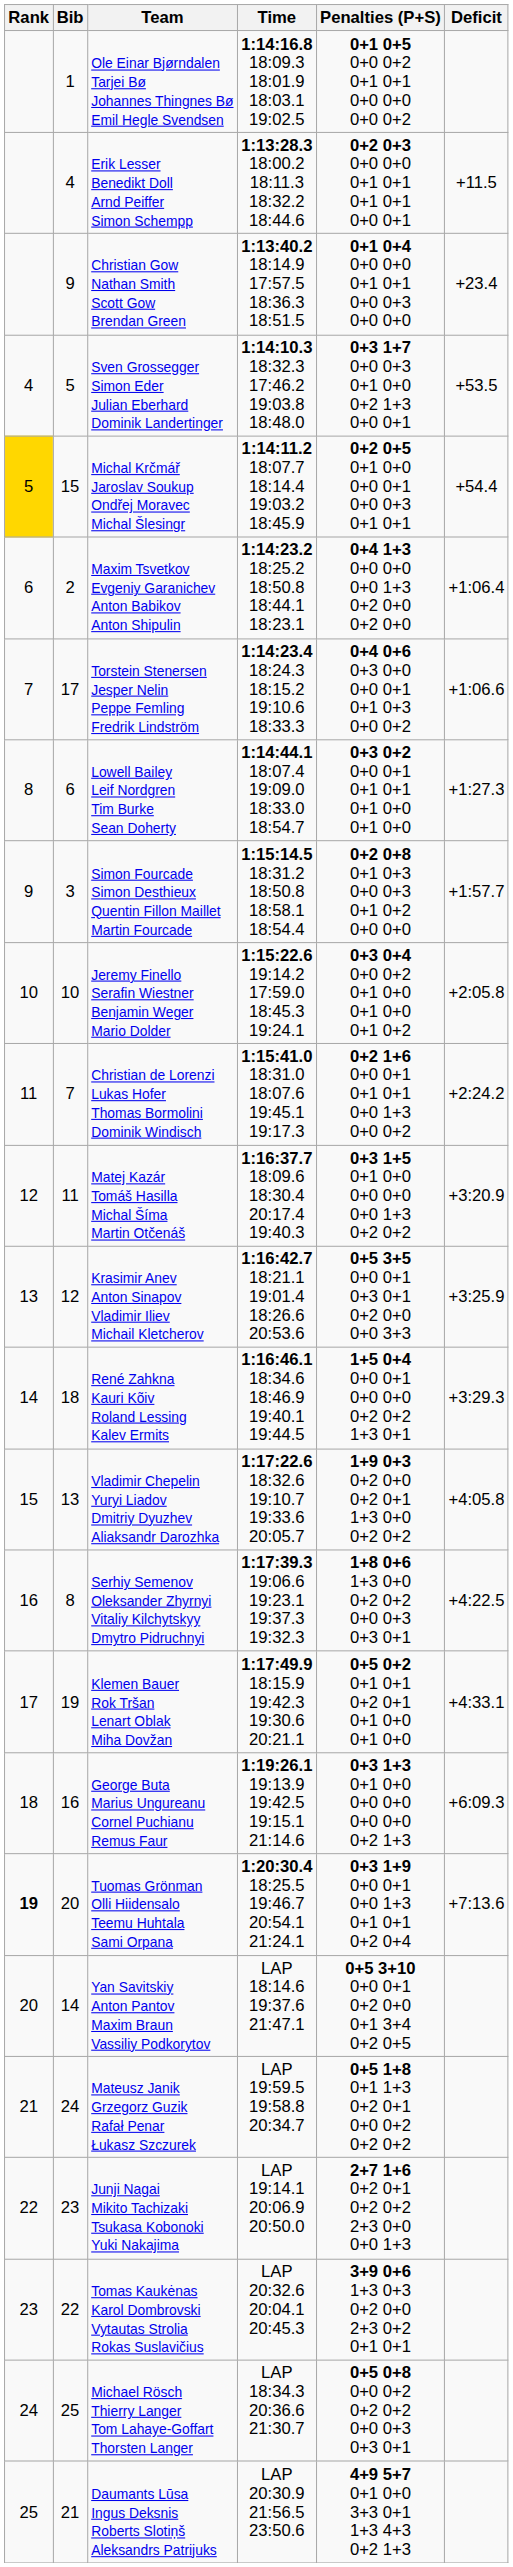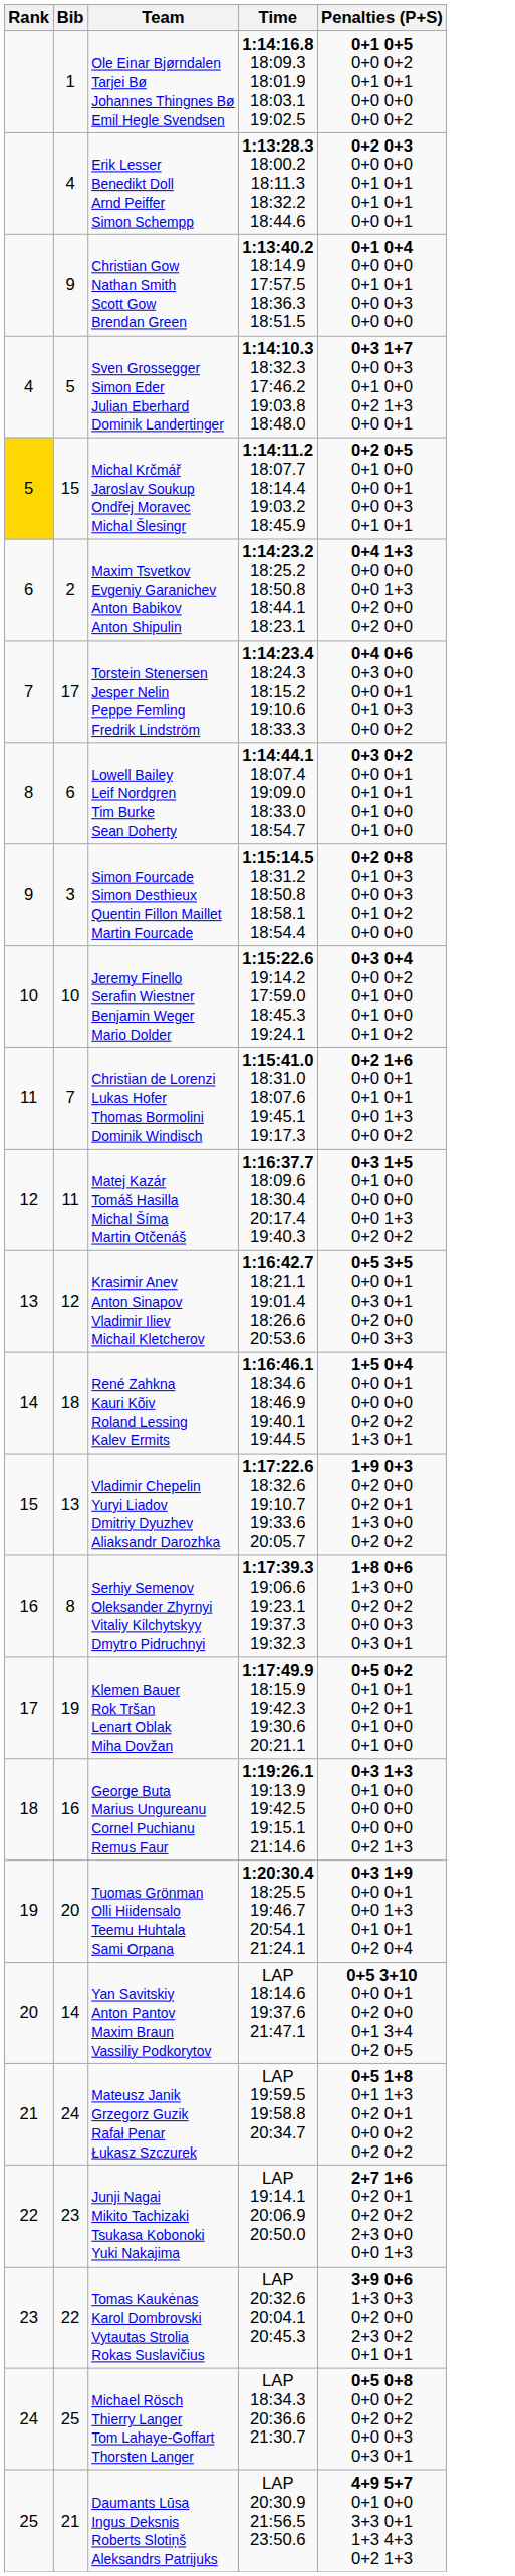 <table class="wikitable sortable" style="text-align:center">
 <tr>
 <th>Rank</th>
 <th>Bib</th>
 <th>Team</th>
 <th>Time</th>
 <th>Penalties (P+S)</th>
-<th>Deficit</th>
 </tr>
 <tr>
 <td></td>
 <td>1</td>
 <td align=left><br><small><a href='#'>Ole Einar Bjørndalen</a><br><a href='#'>Tarjei Bø</a><br><a href='#'>Johannes Thingnes Bø</a><br><a href='#'>Emil Hegle Svendsen</a></small></td>
 <td><strong>1:14:16.8</strong><br>18:09.3<br>18:01.9<br>18:03.1<br>19:02.5</td>
 <td><strong>0+1 0+5</strong><br>0+0 0+2<br>0+1 0+1<br>0+0 0+0<br>0+0 0+2</td>
-<td></td>
 </tr>
 <tr>
 <td></td>
 <td>4</td>
 <td align=left><br><small><a href='#'>Erik Lesser</a><br><a href='#'>Benedikt Doll</a><br><a href='#'>Arnd Peiffer</a><br><a href='#'>Simon Schempp</a></small></td>
 <td><strong>1:13:28.3</strong><br>18:00.2<br>18:11.3<br>18:32.2<br>18:44.6</td>
 <td><strong>0+2 0+3</strong><br>0+0 0+0<br>0+1 0+1<br>0+1 0+1<br>0+0 0+1</td>
-<td>+11.5</td>
 </tr>
 <tr>
 <td></td>
 <td>9</td>
 <td align=left><br><small><a href='#'>Christian Gow</a><br><a href='#'>Nathan Smith</a><br><a href='#'>Scott Gow</a><br><a href='#'>Brendan Green</a></small></td>
 <td><strong>1:13:40.2</strong><br>18:14.9<br>17:57.5<br>18:36.3<br>18:51.5</td>
 <td><strong>0+1 0+4</strong><br>0+0 0+0<br>0+1 0+1<br>0+0 0+3<br>0+0 0+0</td>
-<td>+23.4</td>
 </tr>
 <tr>
 <td>4</td>
 <td>5</td>
 <td align=left><br><small><a href='#'>Sven Grossegger</a><br><a href='#'>Simon Eder</a><br><a href='#'>Julian Eberhard</a><br><a href='#'>Dominik Landertinger</a></small></td>
 <td><strong>1:14:10.3</strong><br>18:32.3<br>17:46.2<br>19:03.8<br>18:48.0</td>
 <td><strong>0+3 1+7</strong><br>0+0 0+3<br>0+1 0+0<br>0+2 1+3<br>0+0 0+1</td>
-<td>+53.5</td>
 </tr>
 <tr>
 <td style="background: gold;">5</td>
 <td>15</td>
 <td align=left><br><small><a href='#'>Michal Krčmář</a><br><a href='#'>Jaroslav Soukup</a><br><a href='#'>Ondřej Moravec</a><br><a href='#'>Michal Šlesingr</a></small></td>
 <td><strong>1:14:11.2</strong><br>18:07.7<br>18:14.4<br>19:03.2<br>18:45.9</td>
 <td><strong>0+2 0+5</strong><br>0+1 0+0<br>0+0 0+1<br>0+0 0+3<br>0+1 0+1</td>
-<td>+54.4</td>
 </tr>
 <tr>
 <td>6</td>
 <td>2</td>
 <td align=left><br><small><a href='#'>Maxim Tsvetkov</a><br><a href='#'>Evgeniy Garanichev</a><br><a href='#'>Anton Babikov</a><br><a href='#'>Anton Shipulin</a></small></td>
 <td><strong>1:14:23.2</strong><br>18:25.2<br>18:50.8<br>18:44.1<br>18:23.1</td>
 <td><strong>0+4 1+3</strong><br>0+0 0+0<br>0+0 1+3<br>0+2 0+0<br>0+2 0+0</td>
-<td>+1:06.4</td>
 </tr>
 <tr>
 <td>7</td>
 <td>17</td>
 <td align=left><br><small><a href='#'>Torstein Stenersen</a><br><a href='#'>Jesper Nelin</a><br><a href='#'>Peppe Femling</a><br><a href='#'>Fredrik Lindström</a></small></td>
 <td><strong>1:14:23.4</strong><br>18:24.3<br>18:15.2<br>19:10.6<br>18:33.3</td>
 <td><strong>0+4 0+6</strong><br>0+3 0+0<br>0+0 0+1<br>0+1 0+3<br>0+0 0+2</td>
-<td>+1:06.6</td>
 </tr>
 <tr>
 <td>8</td>
 <td>6</td>
 <td align=left><br><small><a href='#'>Lowell Bailey</a><br><a href='#'>Leif Nordgren</a><br><a href='#'>Tim Burke</a><br><a href='#'>Sean Doherty</a></small></td>
 <td><strong>1:14:44.1</strong><br>18:07.4<br>19:09.0<br>18:33.0<br>18:54.7</td>
 <td><strong>0+3 0+2</strong><br>0+0 0+1<br>0+1 0+1<br>0+1 0+0<br>0+1 0+0</td>
-<td>+1:27.3</td>
 </tr>
 <tr>
 <td>9</td>
 <td>3</td>
 <td align=left><br><small><a href='#'>Simon Fourcade</a><br><a href='#'>Simon Desthieux</a><br><a href='#'>Quentin Fillon Maillet</a><br><a href='#'>Martin Fourcade</a></small></td>
 <td><strong>1:15:14.5</strong><br>18:31.2<br>18:50.8<br>18:58.1<br>18:54.4</td>
 <td><strong>0+2 0+8</strong><br>0+1 0+3<br>0+0 0+3<br>0+1 0+2<br>0+0 0+0</td>
-<td>+1:57.7</td>
 </tr>
 <tr>
 <td>10</td>
 <td>10</td>
 <td align=left><br><small><a href='#'>Jeremy Finello</a><br><a href='#'>Serafin Wiestner</a><br><a href='#'>Benjamin Weger</a><br><a href='#'>Mario Dolder</a></small></td>
 <td><strong>1:15:22.6</strong><br>19:14.2<br>17:59.0<br>18:45.3<br>19:24.1</td>
 <td><strong>0+3 0+4</strong><br>0+0 0+2<br>0+1 0+0<br>0+1 0+0<br>0+1 0+2</td>
-<td>+2:05.8</td>
 </tr>
 <tr>
 <td>11</td>
 <td>7</td>
 <td align=left><br><small><a href='#'>Christian de Lorenzi</a><br><a href='#'>Lukas Hofer</a><br><a href='#'>Thomas Bormolini</a><br><a href='#'>Dominik Windisch</a></small></td>
 <td><strong>1:15:41.0</strong><br>18:31.0<br>18:07.6<br>19:45.1<br>19:17.3</td>
 <td><strong>0+2 1+6</strong><br>0+0 0+1<br>0+1 0+1<br>0+0 1+3<br>0+0 0+2</td>
-<td>+2:24.2</td>
 </tr>
 <tr>
 <td>12</td>
 <td>11</td>
 <td align=left><br><small><a href='#'>Matej Kazár</a><br><a href='#'>Tomáš Hasilla</a><br><a href='#'>Michal Šíma</a><br><a href='#'>Martin Otčenáš</a></small></td>
 <td><strong>1:16:37.7</strong><br>18:09.6<br>18:30.4<br>20:17.4<br>19:40.3</td>
 <td><strong>0+3 1+5</strong><br>0+1 0+0<br>0+0 0+0<br>0+0 1+3<br>0+2 0+2</td>
-<td>+3:20.9</td>
 </tr>
 <tr>
 <td>13</td>
 <td>12</td>
 <td align=left><br><small><a href='#'>Krasimir Anev</a><br><a href='#'>Anton Sinapov</a><br><a href='#'>Vladimir Iliev</a><br><a href='#'>Michail Kletcherov</a></small></td>
 <td><strong>1:16:42.7</strong><br>18:21.1<br>19:01.4<br>18:26.6<br>20:53.6</td>
 <td><strong>0+5 3+5</strong><br>0+0 0+1<br>0+3 0+1<br>0+2 0+0<br>0+0 3+3</td>
-<td>+3:25.9</td>
 </tr>
 <tr>
 <td>14</td>
 <td>18</td>
 <td align=left><br><small><a href='#'>René Zahkna</a><br><a href='#'>Kauri Kõiv</a><br><a href='#'>Roland Lessing</a><br><a href='#'>Kalev Ermits</a></small></td>
 <td><strong>1:16:46.1</strong><br>18:34.6<br>18:46.9<br>19:40.1<br>19:44.5</td>
 <td><strong>1+5 0+4</strong><br>0+0 0+1<br>0+0 0+0<br>0+2 0+2<br>1+3 0+1</td>
-<td>+3:29.3</td>
 </tr>
 <tr>
 <td>15</td>
 <td>13</td>
 <td align=left><br><small><a href='#'>Vladimir Chepelin</a><br><a href='#'>Yuryi Liadov</a><br><a href='#'>Dmitriy Dyuzhev</a><br><a href='#'>Aliaksandr Darozhka</a></small></td>
 <td><strong>1:17:22.6</strong><br>18:32.6<br>19:10.7<br>19:33.6<br>20:05.7</td>
 <td><strong>1+9 0+3</strong><br>0+2 0+0<br>0+2 0+1<br>1+3 0+0<br>0+2 0+2</td>
-<td>+4:05.8</td>
 </tr>
 <tr>
 <td>16</td>
 <td>8</td>
 <td align=left><br><small><a href='#'>Serhiy Semenov</a><br><a href='#'>Oleksander Zhyrnyi</a><br><a href='#'>Vitaliy Kilchytskyy</a><br><a href='#'>Dmytro Pidruchnyi</a></small></td>
 <td><strong>1:17:39.3</strong><br>19:06.6<br>19:23.1<br>19:37.3<br>19:32.3</td>
 <td><strong>1+8 0+6</strong><br>1+3 0+0<br>0+2 0+2<br>0+0 0+3<br>0+3 0+1</td>
-<td>+4:22.5</td>
 </tr>
 <tr>
 <td>17</td>
 <td>19</td>
 <td align=left><br><small><a href='#'>Klemen Bauer</a><br><a href='#'>Rok Tršan</a><br><a href='#'>Lenart Oblak</a><br><a href='#'>Miha Dovžan</a></small></td>
 <td><strong>1:17:49.9</strong><br>18:15.9<br>19:42.3<br>19:30.6<br>20:21.1</td>
 <td><strong>0+5 0+2</strong><br>0+1 0+1<br>0+2 0+1<br>0+1 0+0<br>0+1 0+0</td>
-<td>+4:33.1</td>
 </tr>
 <tr>
 <td>18</td>
 <td>16</td>
 <td align=left><br><small><a href='#'>George Buta</a><br><a href='#'>Marius Ungureanu</a><br><a href='#'>Cornel Puchianu</a><br><a href='#'>Remus Faur</a></small></td>
 <td><strong>1:19:26.1</strong><br>19:13.9<br>19:42.5<br>19:15.1<br>21:14.6</td>
 <td><strong>0+3 1+3</strong><br>0+1 0+0<br>0+0 0+0<br>0+0 0+0<br>0+2 1+3</td>
-<td>+6:09.3</td>
 </tr>
 <tr>
-<td><strong>19</strong></td>
+<td>19</td>
 <td>20</td>
 <td align=left><br><small><a href='#'>Tuomas Grönman</a><br><a href='#'>Olli Hiidensalo</a><br><a href='#'>Teemu Huhtala</a><br><a href='#'>Sami Orpana</a></small></td>
 <td><strong>1:20:30.4</strong><br>18:25.5<br>19:46.7<br>20:54.1<br>21:24.1</td>
 <td><strong>0+3 1+9</strong><br>0+0 0+1<br>0+0 1+3<br>0+1 0+1<br>0+2 0+4</td>
-<td>+7:13.6</td>
 </tr>
 <tr>
 <td>20</td>
 <td>14</td>
 <td align=left><br><small><a href='#'>Yan Savitskiy</a><br><a href='#'>Anton Pantov</a><br><a href='#'>Maxim Braun</a><br><a href='#'>Vassiliy Podkorytov</a></small></td>
 <td>LAP<br>18:14.6<br>19:37.6<br>21:47.1<br><br></td>
 <td><strong>0+5 3+10</strong><br>0+0 0+1<br>0+2 0+0<br>0+1 3+4<br>0+2 0+5</td>
-<td></td>
 </tr>
 <tr>
 <td>21</td>
 <td>24</td>
 <td align=left><br><small><a href='#'>Mateusz Janik</a><br><a href='#'>Grzegorz Guzik</a><br><a href='#'>Rafał Penar</a><br><a href='#'>Łukasz Szczurek</a></small></td>
 <td>LAP<br>19:59.5<br>19:58.8<br>20:34.7<br><br></td>
 <td><strong>0+5 1+8</strong><br>0+1 1+3<br>0+2 0+1<br>0+0 0+2<br>0+2 0+2</td>
-<td></td>
 </tr>
 <tr>
 <td>22</td>
 <td>23</td>
 <td align=left><br><small><a href='#'>Junji Nagai</a><br><a href='#'>Mikito Tachizaki</a><br><a href='#'>Tsukasa Kobonoki</a><br><a href='#'>Yuki Nakajima</a></small></td>
 <td>LAP<br>19:14.1<br>20:06.9<br>20:50.0<br><br></td>
 <td><strong>2+7 1+6</strong><br>0+2 0+1<br>0+2 0+2<br>2+3 0+0<br>0+0 1+3</td>
-<td></td>
 </tr>
 <tr>
 <td>23</td>
 <td>22</td>
 <td align=left><br><small><a href='#'>Tomas Kaukėnas</a><br><a href='#'>Karol Dombrovski</a><br><a href='#'>Vytautas Strolia</a><br><a href='#'>Rokas Suslavičius</a></small></td>
 <td>LAP<br>20:32.6<br>20:04.1<br>20:45.3<br><br></td>
 <td><strong>3+9 0+6</strong><br>1+3 0+3<br>0+2 0+0<br>2+3 0+2<br>0+1 0+1</td>
-<td></td>
 </tr>
 <tr>
 <td>24</td>
 <td>25</td>
 <td align=left><br><small><a href='#'>Michael Rösch</a><br><a href='#'>Thierry Langer</a><br><a href='#'>Tom Lahaye-Goffart</a><br><a href='#'>Thorsten Langer</a></small></td>
 <td>LAP<br>18:34.3<br>20:36.6<br>21:30.7<br><br></td>
 <td><strong>0+5 0+8</strong><br>0+0 0+2<br>0+2 0+2<br>0+0 0+3<br>0+3 0+1</td>
-<td></td>
 </tr>
 <tr>
 <td>25</td>
 <td>21</td>
 <td align=left><br><small><a href='#'>Daumants Lūsa</a><br><a href='#'>Ingus Deksnis</a><br><a href='#'>Roberts Slotiņš</a><br><a href='#'>Aleksandrs Patrijuks</a></small></td>
 <td>LAP<br>20:30.9<br>21:56.5<br>23:50.6<br><br></td>
 <td><strong>4+9 5+7</strong><br>0+1 0+0<br>3+3 0+1<br>1+3 4+3<br>0+2 1+3</td>
-<td></td>
 </tr>
 </table>
